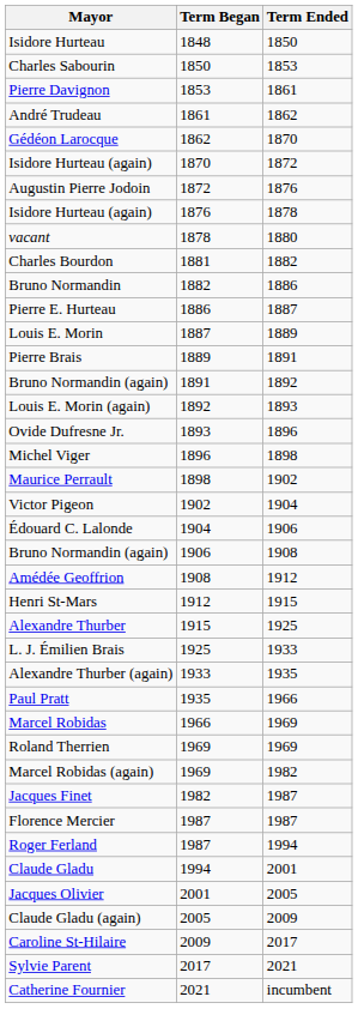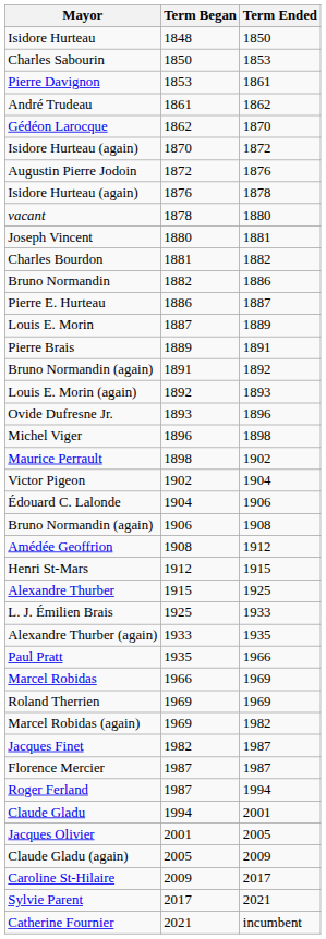 <table class=wikitable>
 <tr>
 <th>Mayor</th>
 <th>Term Began</th>
 <th>Term Ended</th>
 </tr>
 <tr>
 <td>Isidore Hurteau</td>
 <td>1848</td>
 <td>1850</td>
 </tr>
 <tr>
 <td>Charles Sabourin</td>
 <td>1850</td>
 <td>1853</td>
 </tr>
 <tr>
 <td><a href='#'>Pierre Davignon</a></td>
 <td>1853</td>
 <td>1861</td>
 </tr>
 <tr>
 <td>André Trudeau</td>
 <td>1861</td>
 <td>1862</td>
 </tr>
 <tr>
 <td><a href='#'>Gédéon Larocque</a></td>
 <td>1862</td>
 <td>1870</td>
 </tr>
 <tr>
 <td>Isidore Hurteau (again)</td>
 <td>1870</td>
 <td>1872</td>
 </tr>
 <tr>
 <td>Augustin Pierre Jodoin</td>
 <td>1872</td>
 <td>1876</td>
 </tr>
 <tr>
 <td>Isidore Hurteau (again)</td>
 <td>1876</td>
 <td>1878</td>
 </tr>
 <tr>
 <td><em>vacant</em></td>
 <td>1878</td>
 <td>1880</td>
+</tr>
+<tr>
+<td>Joseph Vincent</td>
+<td>1880</td>
+<td>1881</td>
 </tr>
 <tr>
 <td>Charles Bourdon</td>
 <td>1881</td>
 <td>1882</td>
 </tr>
 <tr>
 <td>Bruno Normandin</td>
 <td>1882</td>
 <td>1886</td>
 </tr>
 <tr>
 <td>Pierre E. Hurteau</td>
 <td>1886</td>
 <td>1887</td>
 </tr>
 <tr>
 <td>Louis E. Morin</td>
 <td>1887</td>
 <td>1889</td>
 </tr>
 <tr>
 <td>Pierre Brais</td>
 <td>1889</td>
 <td>1891</td>
 </tr>
 <tr>
 <td>Bruno Normandin (again)</td>
 <td>1891</td>
 <td>1892</td>
 </tr>
 <tr>
 <td>Louis E. Morin (again)</td>
 <td>1892</td>
 <td>1893</td>
 </tr>
 <tr>
 <td>Ovide Dufresne Jr.</td>
 <td>1893</td>
 <td>1896</td>
 </tr>
 <tr>
 <td>Michel Viger</td>
 <td>1896</td>
 <td>1898</td>
 </tr>
 <tr>
 <td><a href='#'>Maurice Perrault</a></td>
 <td>1898</td>
 <td>1902</td>
 </tr>
 <tr>
 <td>Victor Pigeon</td>
 <td>1902</td>
 <td>1904</td>
 </tr>
 <tr>
 <td>Édouard C. Lalonde</td>
 <td>1904</td>
 <td>1906</td>
 </tr>
 <tr>
 <td>Bruno Normandin (again)</td>
 <td>1906</td>
 <td>1908</td>
 </tr>
 <tr>
 <td><a href='#'>Amédée Geoffrion</a></td>
 <td>1908</td>
 <td>1912</td>
 </tr>
 <tr>
 <td>Henri St-Mars</td>
 <td>1912</td>
 <td>1915</td>
 </tr>
 <tr>
 <td><a href='#'>Alexandre Thurber</a></td>
 <td>1915</td>
 <td>1925</td>
 </tr>
 <tr>
 <td>L. J. Émilien Brais</td>
 <td>1925</td>
 <td>1933</td>
 </tr>
 <tr>
 <td>Alexandre Thurber (again)</td>
 <td>1933</td>
 <td>1935</td>
 </tr>
 <tr>
 <td><a href='#'>Paul Pratt</a></td>
 <td>1935</td>
 <td>1966</td>
 </tr>
 <tr>
 <td><a href='#'>Marcel Robidas</a></td>
 <td>1966</td>
 <td>1969</td>
 </tr>
 <tr>
 <td>Roland Therrien</td>
 <td>1969</td>
 <td>1969</td>
 </tr>
 <tr>
 <td>Marcel Robidas (again)</td>
 <td>1969</td>
 <td>1982</td>
 </tr>
 <tr>
 <td><a href='#'>Jacques Finet</a></td>
 <td>1982</td>
 <td>1987</td>
 </tr>
 <tr>
 <td>Florence Mercier</td>
 <td>1987</td>
 <td>1987</td>
 </tr>
 <tr>
 <td><a href='#'>Roger Ferland</a></td>
 <td>1987</td>
 <td>1994</td>
 </tr>
 <tr>
 <td><a href='#'>Claude Gladu</a></td>
 <td>1994</td>
 <td>2001</td>
 </tr>
 <tr>
 <td><a href='#'>Jacques Olivier</a></td>
 <td>2001</td>
 <td>2005</td>
 </tr>
 <tr>
 <td>Claude Gladu (again)</td>
 <td>2005</td>
 <td>2009</td>
 </tr>
 <tr>
 <td><a href='#'>Caroline St-Hilaire</a></td>
 <td>2009</td>
 <td>2017</td>
 </tr>
 <tr>
 <td><a href='#'>Sylvie Parent</a></td>
 <td>2017</td>
 <td>2021</td>
 </tr>
 <tr>
 <td><a href='#'>Catherine Fournier</a></td>
 <td>2021</td>
 <td>incumbent</td>
 </tr>
 </table>
